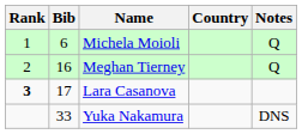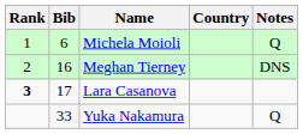 <table class="wikitable" style="text-align:center;">
 <tr>
 <th>Rank</th>
 <th>Bib</th>
 <th>Name</th>
 <th>Country</th>
 <th>Notes</th>
 </tr>
 <tr bgcolor=ccffcc>
 <td>1</td>
 <td>6</td>
 <td align=left><a href='#'>Michela Moioli</a></td>
 <td align=left></td>
 <td>Q</td>
 </tr>
 <tr bgcolor=ccffcc>
 <td>2</td>
 <td>16</td>
 <td align=left><a href='#'>Meghan Tierney</a></td>
 <td align=left></td>
-<td>Q</td>
+<td>DNS</td>
 </tr>
 <tr>
 <td><strong>3</strong></td>
 <td>17</td>
 <td align=left><a href='#'>Lara Casanova</a></td>
 <td align=left></td>
 <td></td>
 </tr>
 <tr>
 <td></td>
 <td>33</td>
 <td align=left><a href='#'>Yuka Nakamura</a></td>
 <td align=left></td>
-<td>DNS</td>
+<td>Q</td>
 </tr>
 </table>
